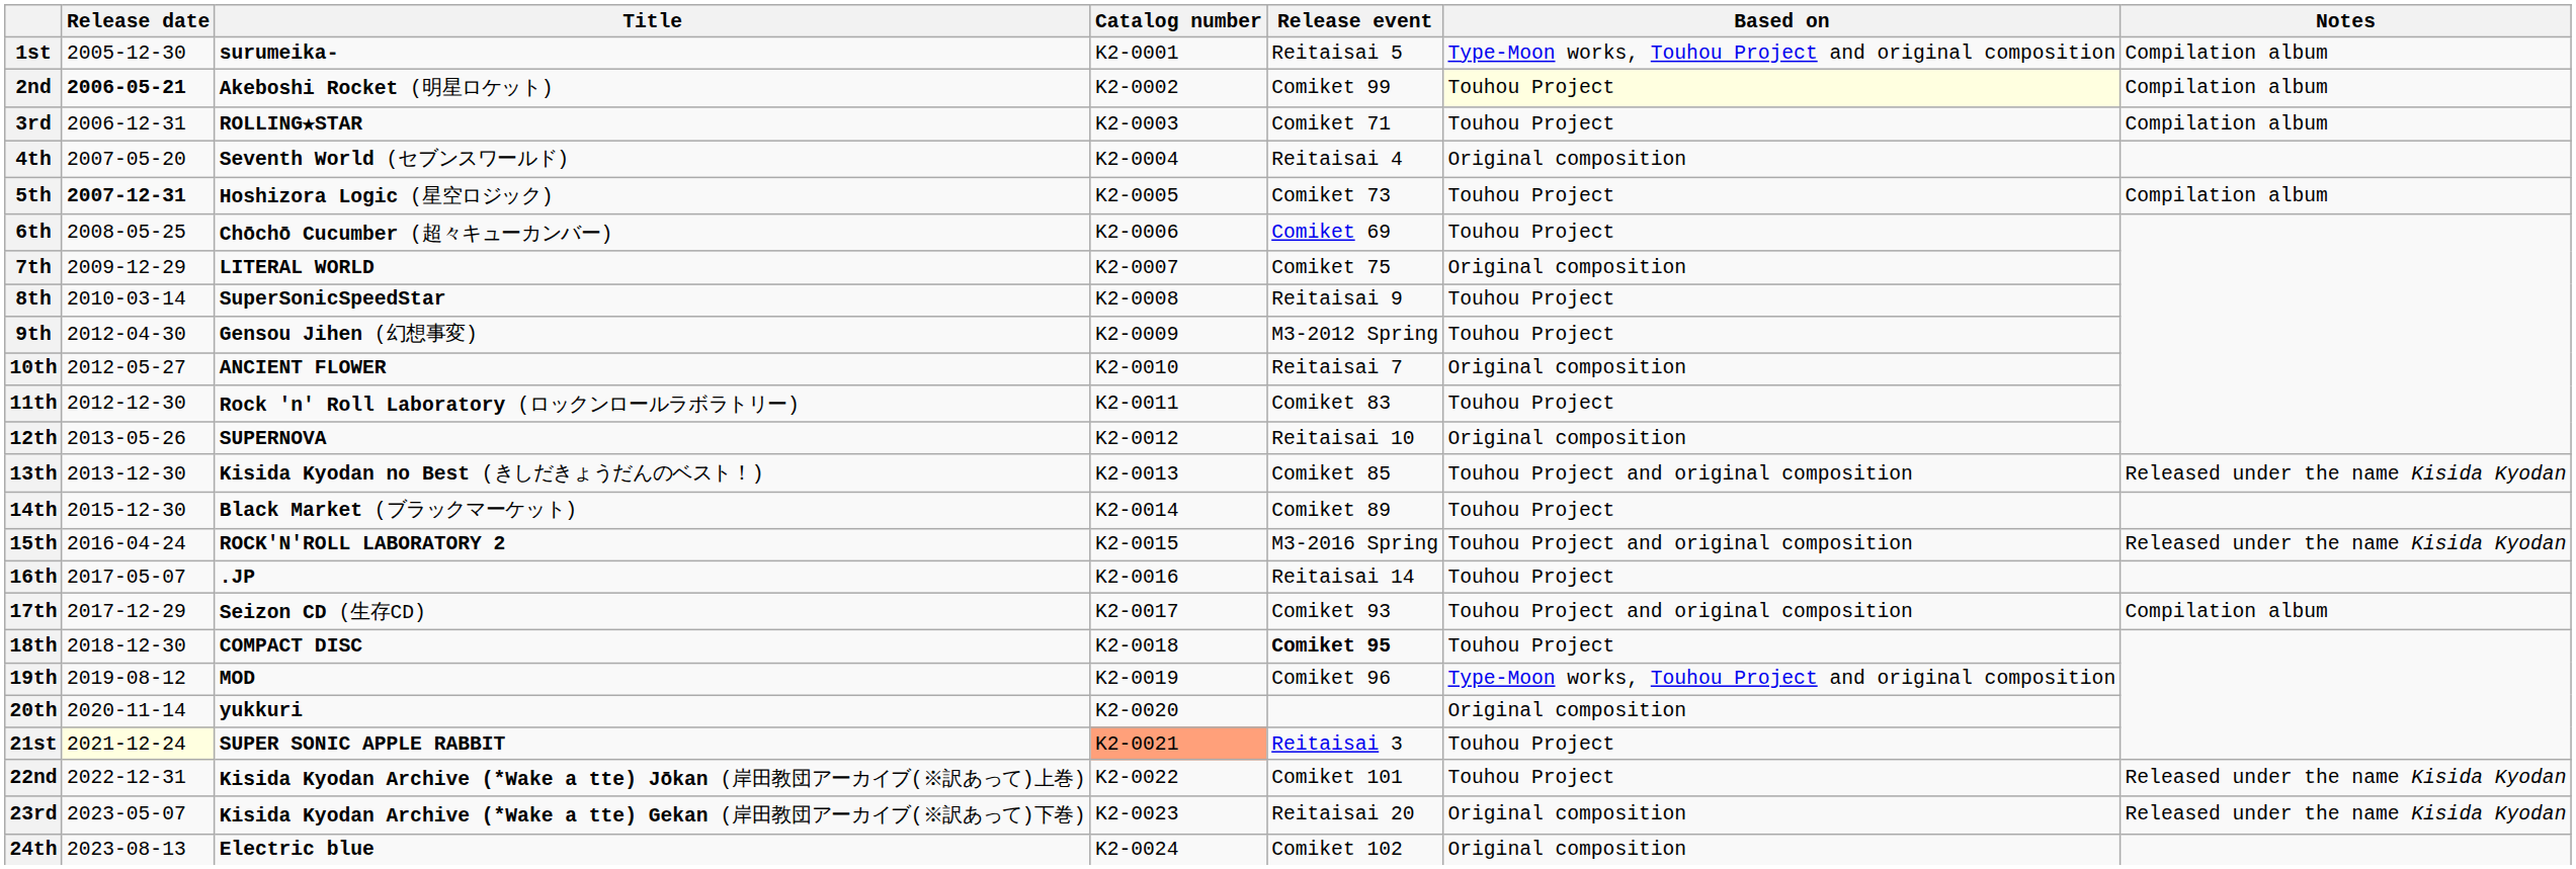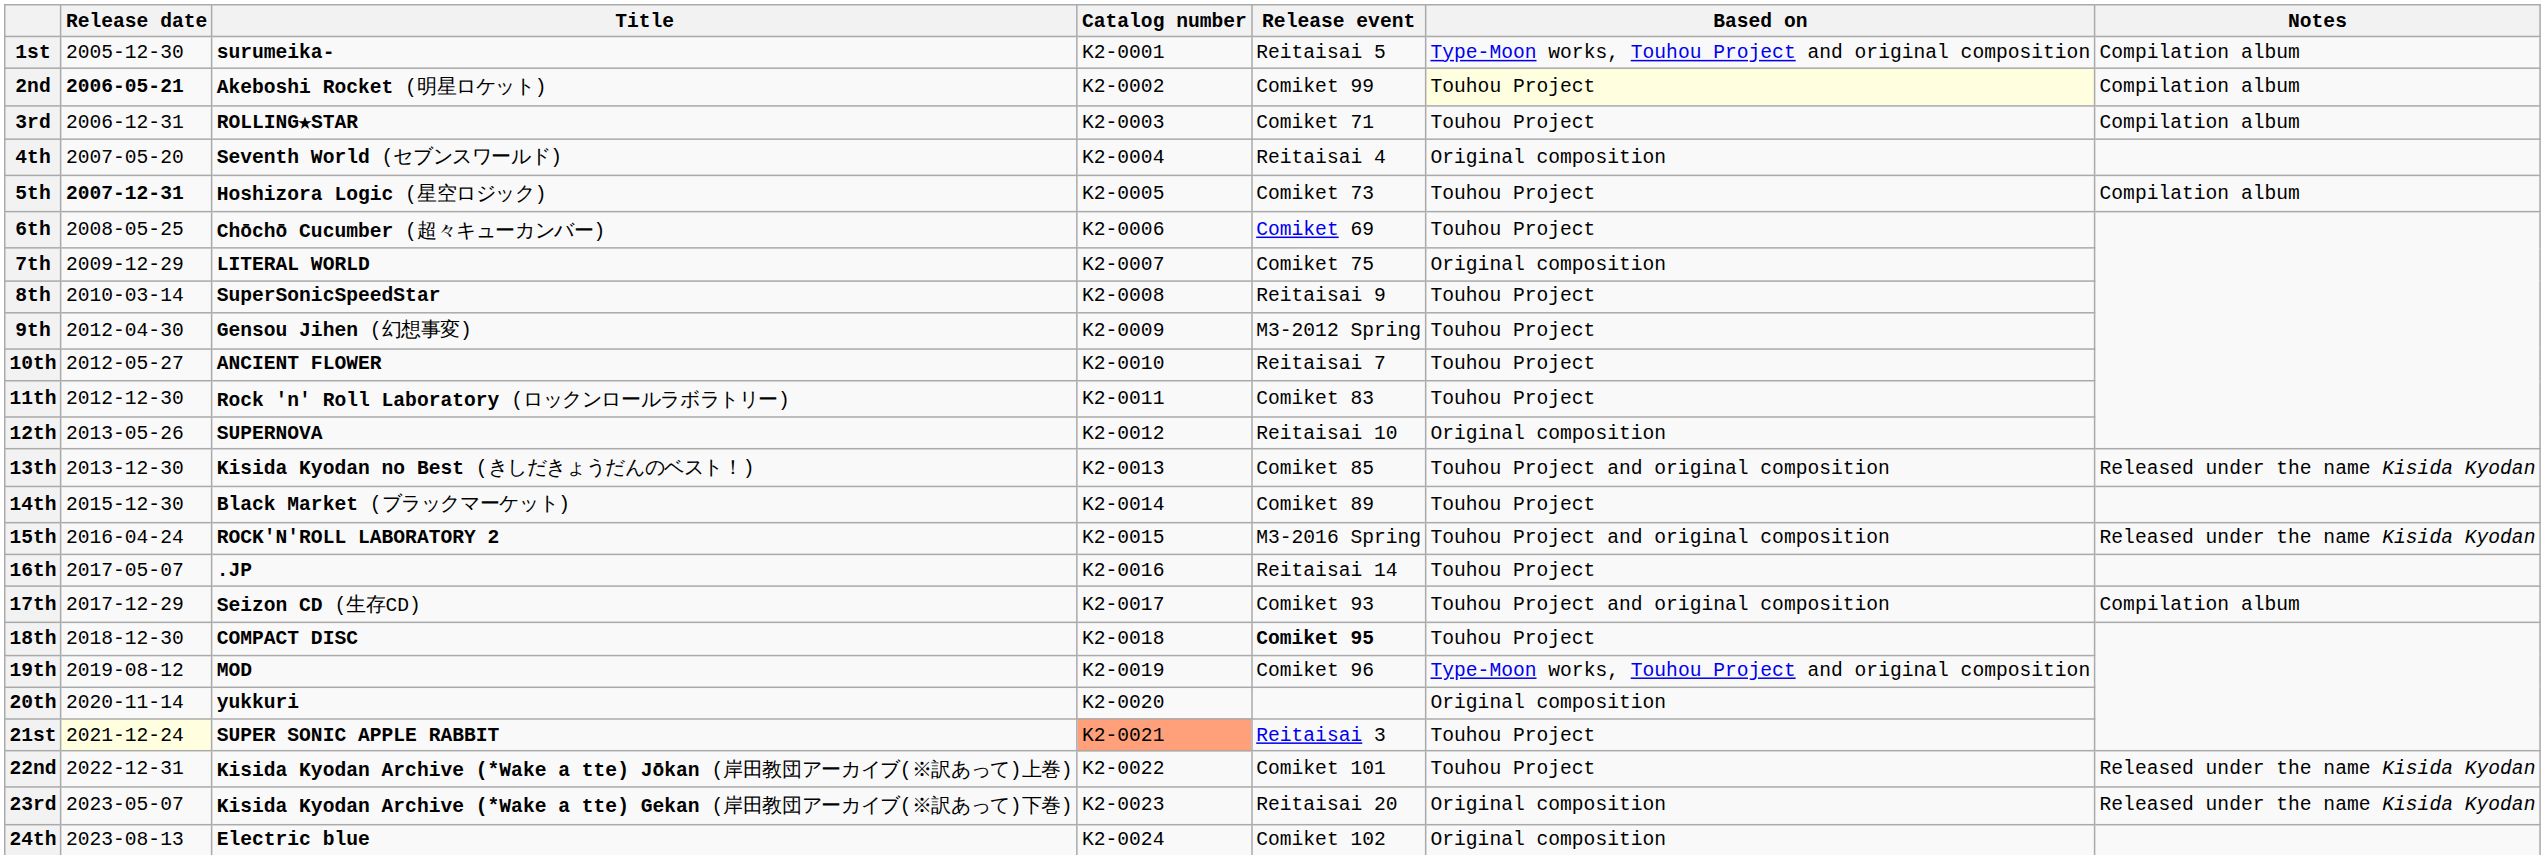 <table class="wikitable">
 <tr>
 <th></th>
 <th>Release date</th>
 <th>Title</th>
 <th>Catalog number</th>
 <th>Release event</th>
 <th>Based on</th>
 <th>Notes</th>
 </tr>
 <tr>
 <th>1st</th>
 <td>2005-12-30</td>
 <td><strong>surumeika-</strong></td>
 <td>K2-0001</td>
 <td>Reitaisai 5</td>
 <td><a href='#'>Type-Moon</a> works, <a href='#'>Touhou Project</a> and original composition</td>
 <td>Compilation album</td>
 </tr>
 <tr>
 <th>2nd</th>
 <td><strong>2006-05-21</strong></td>
 <td><strong>Akeboshi Rocket</strong> (明星ロケット)</td>
 <td>K2-0002</td>
 <td>Comiket 99</td>
 <td style="background: lightyellow;">Touhou Project</td>
 <td>Compilation album</td>
 </tr>
 <tr>
 <th>3rd</th>
 <td>2006-12-31</td>
 <td><strong>ROLLING★STAR</strong></td>
 <td>K2-0003</td>
 <td>Comiket 71</td>
 <td>Touhou Project</td>
 <td>Compilation album</td>
 </tr>
 <tr>
 <th>4th</th>
 <td>2007-05-20</td>
 <td><strong>Seventh World</strong> (セブンスワールド)</td>
 <td>K2-0004</td>
 <td>Reitaisai 4</td>
 <td>Original composition</td>
 </tr>
 <tr>
 <th>5th</th>
 <td><strong>2007-12-31</strong></td>
 <td><strong>Hoshizora Logic</strong> (星空ロジック)</td>
 <td>K2-0005</td>
 <td>Comiket 73</td>
 <td>Touhou Project</td>
 <td>Compilation album</td>
 </tr>
 <tr>
 <th>6th</th>
 <td>2008-05-25</td>
 <td><strong>Chōchō Cucumber</strong> (超々キューカンバー)</td>
 <td>K2-0006</td>
 <td><a href='#'>Comiket</a> 69</td>
 <td>Touhou Project</td>
 </tr>
 <tr>
 <th>7th</th>
 <td>2009-12-29</td>
 <td><strong>LITERAL WORLD</strong></td>
 <td>K2-0007</td>
 <td>Comiket 75</td>
 <td>Original composition</td>
 </tr>
 <tr>
 <th>8th</th>
 <td>2010-03-14</td>
 <td><strong>SuperSonicSpeedStar</strong></td>
 <td>K2-0008</td>
 <td>Reitaisai 9</td>
 <td>Touhou Project</td>
 </tr>
 <tr>
 <th>9th</th>
 <td>2012-04-30</td>
 <td><strong>Gensou Jihen</strong> (幻想事変)</td>
 <td>K2-0009</td>
 <td>M3-2012 Spring</td>
 <td>Touhou Project</td>
 </tr>
 <tr>
 <th>10th</th>
 <td>2012-05-27</td>
 <td><strong>ANCIENT FLOWER</strong></td>
 <td>K2-0010</td>
 <td>Reitaisai 7</td>
-<td>Original composition</td>
+<td>Touhou Project</td>
 </tr>
 <tr>
 <th>11th</th>
 <td>2012-12-30</td>
 <td><strong>Rock 'n' Roll Laboratory</strong> (ロックンロールラボラトリー)</td>
 <td>K2-0011</td>
 <td>Comiket 83</td>
 <td>Touhou Project</td>
 </tr>
 <tr>
 <th>12th</th>
 <td>2013-05-26</td>
 <td><strong>SUPERNOVA</strong></td>
 <td>K2-0012</td>
 <td>Reitaisai 10</td>
 <td>Original composition</td>
 </tr>
 <tr>
 <th>13th</th>
 <td>2013-12-30</td>
 <td><strong>Kisida Kyodan no Best</strong> (きしだきょうだんのベスト！)</td>
 <td>K2-0013</td>
 <td>Comiket 85</td>
 <td>Touhou Project and original composition</td>
 <td>Released under the name <em>Kisida Kyodan</em></td>
 </tr>
 <tr>
 <th>14th</th>
 <td>2015-12-30</td>
 <td><strong>Black Market</strong> (ブラックマーケット)</td>
 <td>K2-0014</td>
 <td>Comiket 89</td>
 <td>Touhou Project</td>
 </tr>
 <tr>
 <th>15th</th>
 <td>2016-04-24</td>
 <td><strong>ROCK'N'ROLL LABORATORY 2</strong></td>
 <td>K2-0015</td>
 <td>M3-2016 Spring</td>
 <td>Touhou Project and original composition</td>
 <td>Released under the name <em>Kisida Kyodan</em></td>
 </tr>
 <tr>
 <th>16th</th>
 <td>2017-05-07</td>
 <td><strong>.JP</strong></td>
 <td>K2-0016</td>
 <td>Reitaisai 14</td>
 <td>Touhou Project</td>
 </tr>
 <tr>
 <th>17th</th>
 <td>2017-12-29</td>
 <td><strong>Seizon CD</strong> (生存CD)</td>
 <td>K2-0017</td>
 <td>Comiket 93</td>
 <td>Touhou Project and original composition</td>
 <td>Compilation album</td>
 </tr>
 <tr>
 <th>18th</th>
 <td>2018-12-30</td>
 <td><strong>COMPACT DISC</strong></td>
 <td>K2-0018</td>
 <td><strong>Comiket 95</strong></td>
 <td>Touhou Project</td>
 </tr>
 <tr>
 <th>19th</th>
 <td>2019-08-12</td>
 <td><strong>MOD</strong></td>
 <td>K2-0019</td>
 <td>Comiket 96</td>
 <td><a href='#'>Type-Moon</a> works, <a href='#'>Touhou Project</a> and original composition</td>
 </tr>
 <tr>
 <th>20th</th>
 <td>2020-11-14</td>
 <td><strong>yukkuri</strong></td>
 <td>K2-0020</td>
 <td></td>
 <td>Original composition</td>
 </tr>
 <tr>
 <th>21st</th>
 <td style="background: lightyellow;">2021-12-24</td>
 <td><strong>SUPER SONIC APPLE RABBIT</strong></td>
 <td style="background: lightsalmon;">K2-0021</td>
 <td><a href='#'>Reitaisai</a> 3</td>
 <td>Touhou Project</td>
 </tr>
 <tr>
 <th>22nd</th>
 <td>2022-12-31</td>
 <td><strong>Kisida Kyodan Archive (*Wake a tte) Jōkan</strong> (岸田教団アーカイブ(※訳あって)上巻)</td>
 <td>K2-0022</td>
 <td>Comiket 101</td>
 <td>Touhou Project</td>
 <td>Released under the name <em>Kisida Kyodan</em></td>
 </tr>
 <tr>
 <th>23rd</th>
 <td>2023-05-07</td>
 <td><strong>Kisida Kyodan Archive (*Wake a tte) Gekan</strong> (岸田教団アーカイブ(※訳あって)下巻)</td>
 <td>K2-0023</td>
 <td>Reitaisai 20</td>
 <td>Original composition</td>
 <td>Released under the name <em>Kisida Kyodan</em></td>
 </tr>
 <tr>
 <th>24th</th>
 <td>2023-08-13</td>
 <td><strong>Electric blue</strong></td>
 <td>K2-0024</td>
 <td>Comiket 102</td>
 <td>Original composition</td>
 </tr>
 </table>
